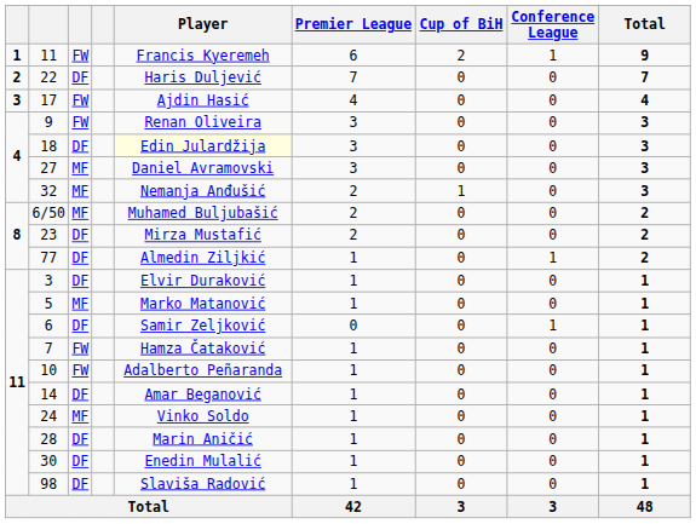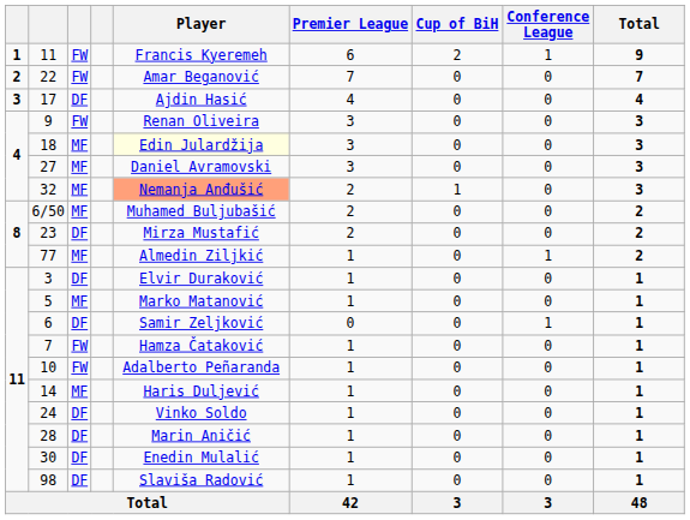 <table class="wikitable sortable" style="text-align:center">
 <tr>
 <th width=15></th>
 <th width=15></th>
 <th width=15></th>
 <th width=15></th>
 <th width=160>Player</th>
 <th width=110><a href='#'>Premier League</a></th>
 <th width=80><a href='#'>Cup of BiH</a></th>
 <th width=80><a href='#'>Conference League</a></th>
 <th width=80>Total</th>
 </tr>
 <tr>
 <td><strong>1</strong></td>
 <td>11</td>
 <td><a href='#'>FW</a></td>
 <td></td>
 <td><a href='#'>Francis Kyeremeh</a></td>
 <td>6</td>
 <td>2</td>
 <td>1</td>
 <td><strong>9</strong></td>
 </tr>
 <tr>
 <td><strong>2</strong></td>
 <td>22</td>
-<td><a href='#'>DF</a></td>
+<td><a href='#'>FW</a></td>
 <td></td>
-<td><a href='#'>Haris Duljević</a></td>
+<td><a href='#'>Amar Beganović</a></td>
 <td>7</td>
 <td>0</td>
 <td>0</td>
 <td><strong>7</strong></td>
 </tr>
 <tr>
 <td><strong>3</strong></td>
 <td>17</td>
-<td><a href='#'>FW</a></td>
+<td><a href='#'>DF</a></td>
 <td></td>
 <td><a href='#'>Ajdin Hasić</a></td>
 <td>4</td>
 <td>0</td>
 <td>0</td>
 <td><strong>4</strong></td>
 </tr>
 <tr>
 <td rowspan=4><strong>4</strong></td>
 <td>9</td>
 <td><a href='#'>FW</a></td>
 <td></td>
 <td><a href='#'>Renan Oliveira</a></td>
 <td>3</td>
 <td>0</td>
 <td>0</td>
 <td><strong>3</strong></td>
 </tr>
 <tr>
 <td>18</td>
-<td><a href='#'>DF</a></td>
+<td><a href='#'>MF</a></td>
 <td></td>
 <td style="background: lightyellow;"><a href='#'>Edin Julardžija</a></td>
 <td>3</td>
 <td>0</td>
 <td>0</td>
 <td><strong>3</strong></td>
 </tr>
 <tr>
 <td>27</td>
 <td><a href='#'>MF</a></td>
 <td></td>
 <td><a href='#'>Daniel Avramovski</a></td>
 <td>3</td>
 <td>0</td>
 <td>0</td>
 <td><strong>3</strong></td>
 </tr>
 <tr>
 <td>32</td>
 <td><a href='#'>MF</a></td>
 <td></td>
-<td><a href='#'>Nemanja Anđušić</a></td>
+<td style="background: lightsalmon;"><a href='#'>Nemanja Anđušić</a></td>
 <td>2</td>
 <td>1</td>
 <td>0</td>
 <td><strong>3</strong></td>
 </tr>
 <tr>
 <td rowspan=3><strong>8</strong></td>
 <td>6/50</td>
 <td><a href='#'>MF</a></td>
 <td></td>
 <td><a href='#'>Muhamed Buljubašić</a></td>
 <td>2</td>
 <td>0</td>
 <td>0</td>
 <td><strong>2</strong></td>
 </tr>
 <tr>
 <td>23</td>
 <td><a href='#'>DF</a></td>
 <td></td>
 <td><a href='#'>Mirza Mustafić</a></td>
 <td>2</td>
 <td>0</td>
 <td>0</td>
 <td><strong>2</strong></td>
 </tr>
 <tr>
 <td>77</td>
-<td><a href='#'>DF</a></td>
+<td><a href='#'>MF</a></td>
 <td></td>
 <td><a href='#'>Almedin Ziljkić</a></td>
 <td>1</td>
 <td>0</td>
 <td>1</td>
 <td><strong>2</strong></td>
 </tr>
 <tr>
 <td rowspan=10><strong>11</strong></td>
 <td>3</td>
 <td><a href='#'>DF</a></td>
 <td></td>
 <td><a href='#'>Elvir Duraković</a></td>
 <td>1</td>
 <td>0</td>
 <td>0</td>
 <td><strong>1</strong></td>
 </tr>
 <tr>
 <td>5</td>
 <td><a href='#'>MF</a></td>
 <td></td>
 <td><a href='#'>Marko Matanović</a></td>
 <td>1</td>
 <td>0</td>
 <td>0</td>
 <td><strong>1</strong></td>
 </tr>
 <tr>
 <td>6</td>
 <td><a href='#'>DF</a></td>
 <td></td>
 <td><a href='#'>Samir Zeljković</a></td>
 <td>0</td>
 <td>0</td>
 <td>1</td>
 <td><strong>1</strong></td>
 </tr>
 <tr>
 <td>7</td>
 <td><a href='#'>FW</a></td>
 <td></td>
 <td><a href='#'>Hamza Čataković</a></td>
 <td>1 </td>
 <td>0 </td>
 <td>0 </td>
 <td><strong>1</strong> </td>
 </tr>
 <tr>
 <td>10</td>
 <td><a href='#'>FW</a></td>
 <td></td>
 <td><a href='#'>Adalberto Peñaranda</a></td>
 <td>1</td>
 <td>0</td>
 <td>0</td>
 <td><strong>1</strong></td>
 </tr>
 <tr>
 <td>14</td>
-<td><a href='#'>DF</a></td>
+<td><a href='#'>MF</a></td>
 <td></td>
-<td><a href='#'>Amar Beganović</a></td>
+<td><a href='#'>Haris Duljević</a></td>
 <td>1</td>
 <td>0</td>
 <td>0</td>
 <td><strong>1</strong></td>
 </tr>
 <tr>
 <td>24</td>
-<td><a href='#'>MF</a></td>
+<td><a href='#'>DF</a></td>
 <td></td>
 <td><a href='#'>Vinko Soldo</a></td>
 <td>1</td>
 <td>0</td>
 <td>0</td>
 <td><strong>1</strong></td>
 </tr>
 <tr>
 <td>28</td>
 <td><a href='#'>DF</a></td>
 <td></td>
 <td><a href='#'>Marin Aničić</a></td>
 <td>1</td>
 <td>0</td>
 <td>0</td>
 <td><strong>1</strong></td>
 </tr>
 <tr>
 <td>30</td>
 <td><a href='#'>DF</a></td>
 <td></td>
 <td><a href='#'>Enedin Mulalić</a></td>
 <td>1</td>
 <td>0</td>
 <td>0</td>
 <td><strong>1</strong></td>
 </tr>
 <tr>
 <td>98</td>
 <td><a href='#'>DF</a></td>
 <td></td>
 <td><a href='#'>Slaviša Radović</a></td>
 <td>1</td>
 <td>0</td>
 <td>0</td>
 <td><strong>1</strong></td>
 </tr>
 <tr>
 <th colspan=5>Total</th>
 <th>42</th>
 <th>3</th>
 <th>3</th>
 <th>48</th>
 </tr>
 </table>
